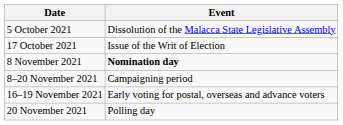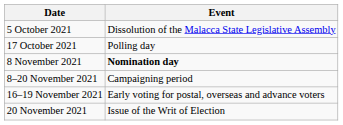 <table class="wikitable">
 <tr>
 <th>Date</th>
 <th>Event</th>
 </tr>
 <tr>
 <td>5 October 2021</td>
 <td>Dissolution of the <a href='#'>Malacca State Legislative Assembly</a></td>
 </tr>
 <tr>
 <td>17 October 2021</td>
-<td>Issue of the Writ of Election</td>
+<td>Polling day</td>
 </tr>
 <tr>
 <td>8 November 2021</td>
 <td><strong>Nomination day</strong></td>
 </tr>
 <tr>
 <td>8–20 November 2021</td>
 <td>Campaigning period</td>
 </tr>
 <tr>
 <td>16–19 November 2021</td>
 <td>Early voting for postal, overseas and advance voters</td>
 </tr>
 <tr>
 <td>20 November 2021</td>
-<td>Polling day</td>
+<td>Issue of the Writ of Election</td>
 </tr>
 </table>
